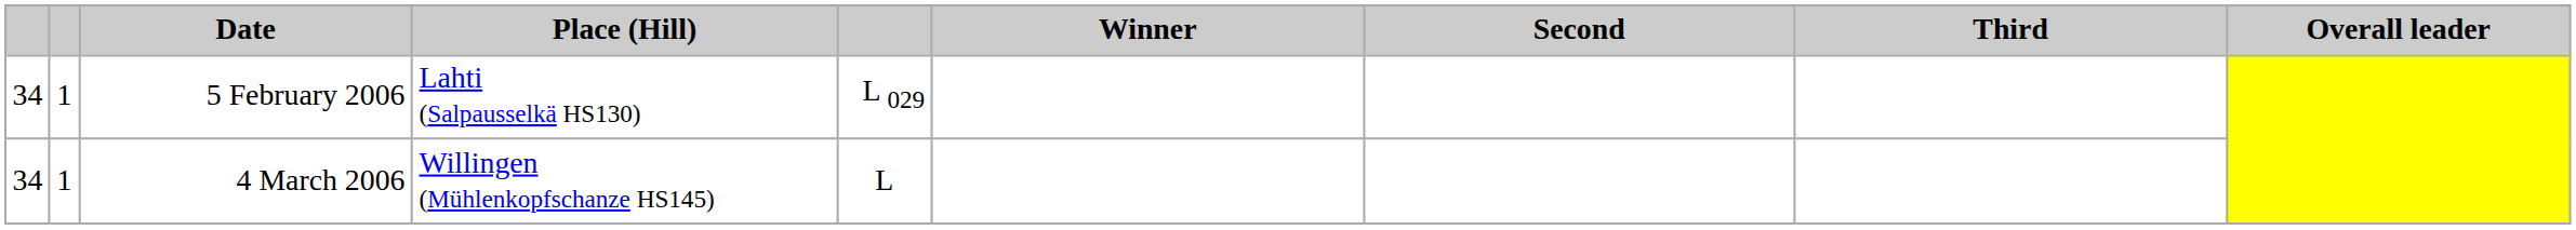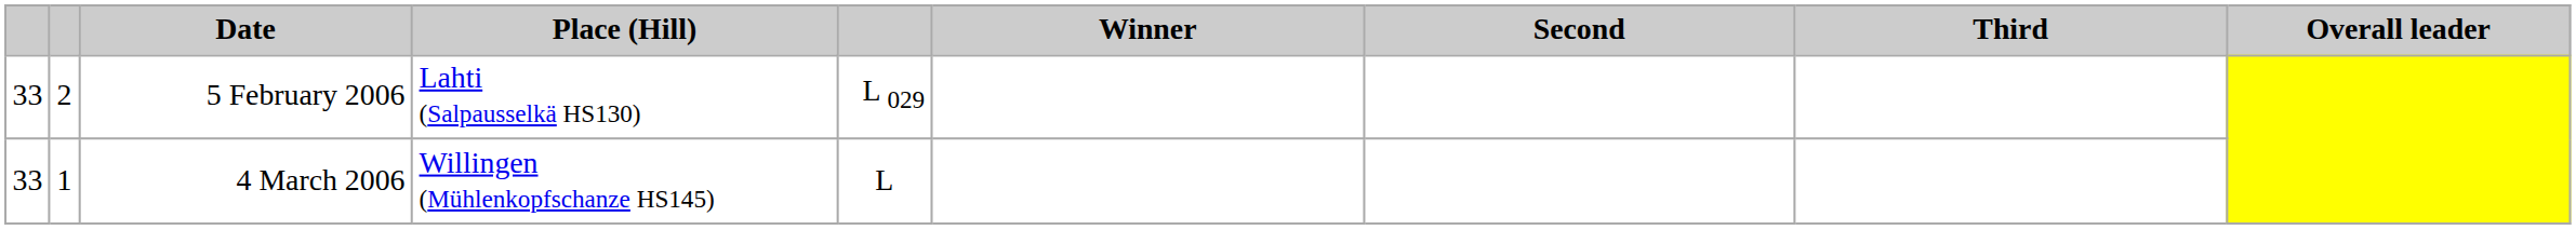 <table class="wikitable plainrowheaders" style="background:#fff; font-size:86%; line-height:16px; border:grey solid 1px; border-collapse:collapse;">
 <tr>
 <th scope="col" style="background:#ccc; width=30 px;"></th>
 <th scope="col" style="background:#ccc; width=30 px;"></th>
 <th scope="col" style="background:#ccc; width:146px;">Date</th>
 <th scope="col" style="background:#ccc; width:188px;">Place (Hill)</th>
 <th scope="col" style="background:#ccc; width:37px;"></th>
 <th scope="col" style="background:#ccc; width:191px;">Winner</th>
 <th scope="col" style="background:#ccc; width:191px;">Second</th>
 <th scope="col" style="background:#ccc; width:191px;">Third</th>
 <th scope="col" style="background:#ccc; width:151px;">Overall leader</th>
 </tr>
 <tr>
-<td align=center>34</td>
-<td align=center>1</td>
+<td align=center>33</td>
+<td align=center>2</td>
 <td align=right>5 February 2006</td>
 <td> <a href='#'>Lahti</a><br><small>(<a href='#'>Salpausselkä</a> HS130)</small></td>
 <td align=right>L <sub>029</sub></td>
 <td></td>
 <td></td>
 <td></td>
 <td bgcolor=yellow rowspan=2></td>
 </tr>
 <tr>
-<td align=center>34</td>
+<td align=center>33</td>
 <td align=center>1</td>
 <td align=right>4 March 2006</td>
 <td> <a href='#'>Willingen</a><br><small>(<a href='#'>Mühlenkopfschanze</a> HS145)</small></td>
 <td align=center>L</td>
 <td></td>
 <td></td>
 <td></td>
 </tr>
 </table>
